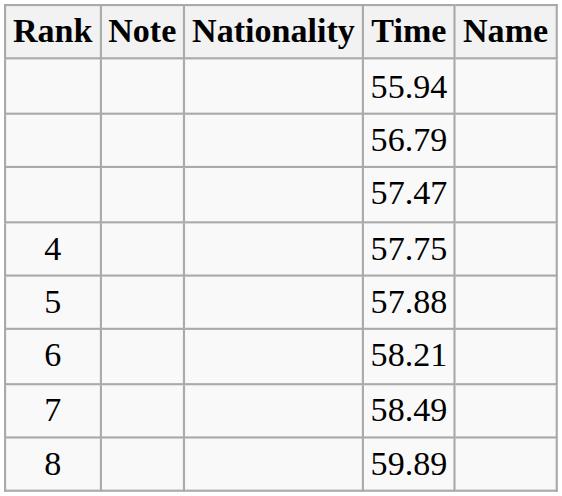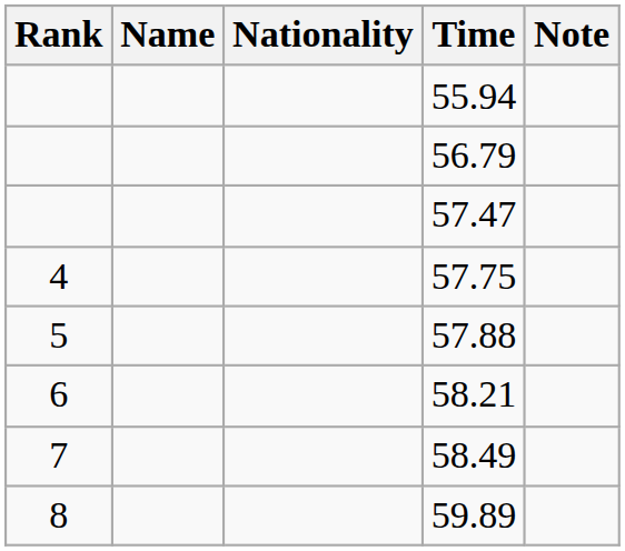 <table class="wikitable sortable" style="text-align:center">
 <tr>
 <th>Rank</th>
-<th>Note</th>
+<th>Name</th>
 <th>Nationality</th>
 <th>Time</th>
-<th>Name</th>
+<th>Note</th>
 </tr>
 <tr>
 <td></td>
-<td></td>
+<td align=left></td>
 <td align=left></td>
 <td>55.94</td>
-<td align=left></td>
+<td></td>
 </tr>
 <tr>
 <td></td>
-<td></td>
+<td align=left></td>
 <td align=left></td>
 <td>56.79</td>
-<td align=left></td>
+<td></td>
 </tr>
 <tr>
 <td></td>
-<td></td>
+<td align=left></td>
 <td align=left></td>
 <td>57.47</td>
-<td align=left></td>
+<td></td>
 </tr>
 <tr>
 <td>4</td>
-<td></td>
+<td align=left></td>
 <td align=left></td>
 <td>57.75</td>
-<td align=left></td>
+<td></td>
 </tr>
 <tr>
 <td>5</td>
-<td></td>
+<td align=left></td>
 <td align=left></td>
 <td>57.88</td>
-<td align=left></td>
+<td></td>
 </tr>
 <tr>
 <td>6</td>
-<td></td>
+<td align=left></td>
 <td align=left></td>
 <td>58.21</td>
-<td align=left></td>
+<td></td>
 </tr>
 <tr>
 <td>7</td>
-<td></td>
+<td align=left></td>
 <td align=left></td>
 <td>58.49</td>
-<td align=left></td>
+<td></td>
 </tr>
 <tr>
 <td>8</td>
-<td></td>
+<td align=left></td>
 <td align=left></td>
 <td>59.89</td>
-<td align=left></td>
+<td></td>
 </tr>
 </table>
